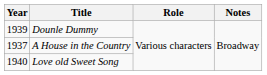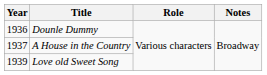 <table class="wikitable sortable">
 <tr>
 <th>Year</th>
 <th>Title</th>
 <th>Role</th>
 <th class="unsortable">Notes</th>
 </tr>
 <tr>
-<td>1939</td>
+<td>1936</td>
 <td><em>Dounle Dummy</em></td>
 <td rowspan="3">Various characters</td>
 <td rowspan="3">Broadway</td>
 </tr>
 <tr>
 <td>1937</td>
 <td><em>A House in the Country</em></td>
 </tr>
 <tr>
-<td>1940</td>
+<td>1939</td>
 <td><em>Love old Sweet Song</em></td>
 </tr>
 </table>
